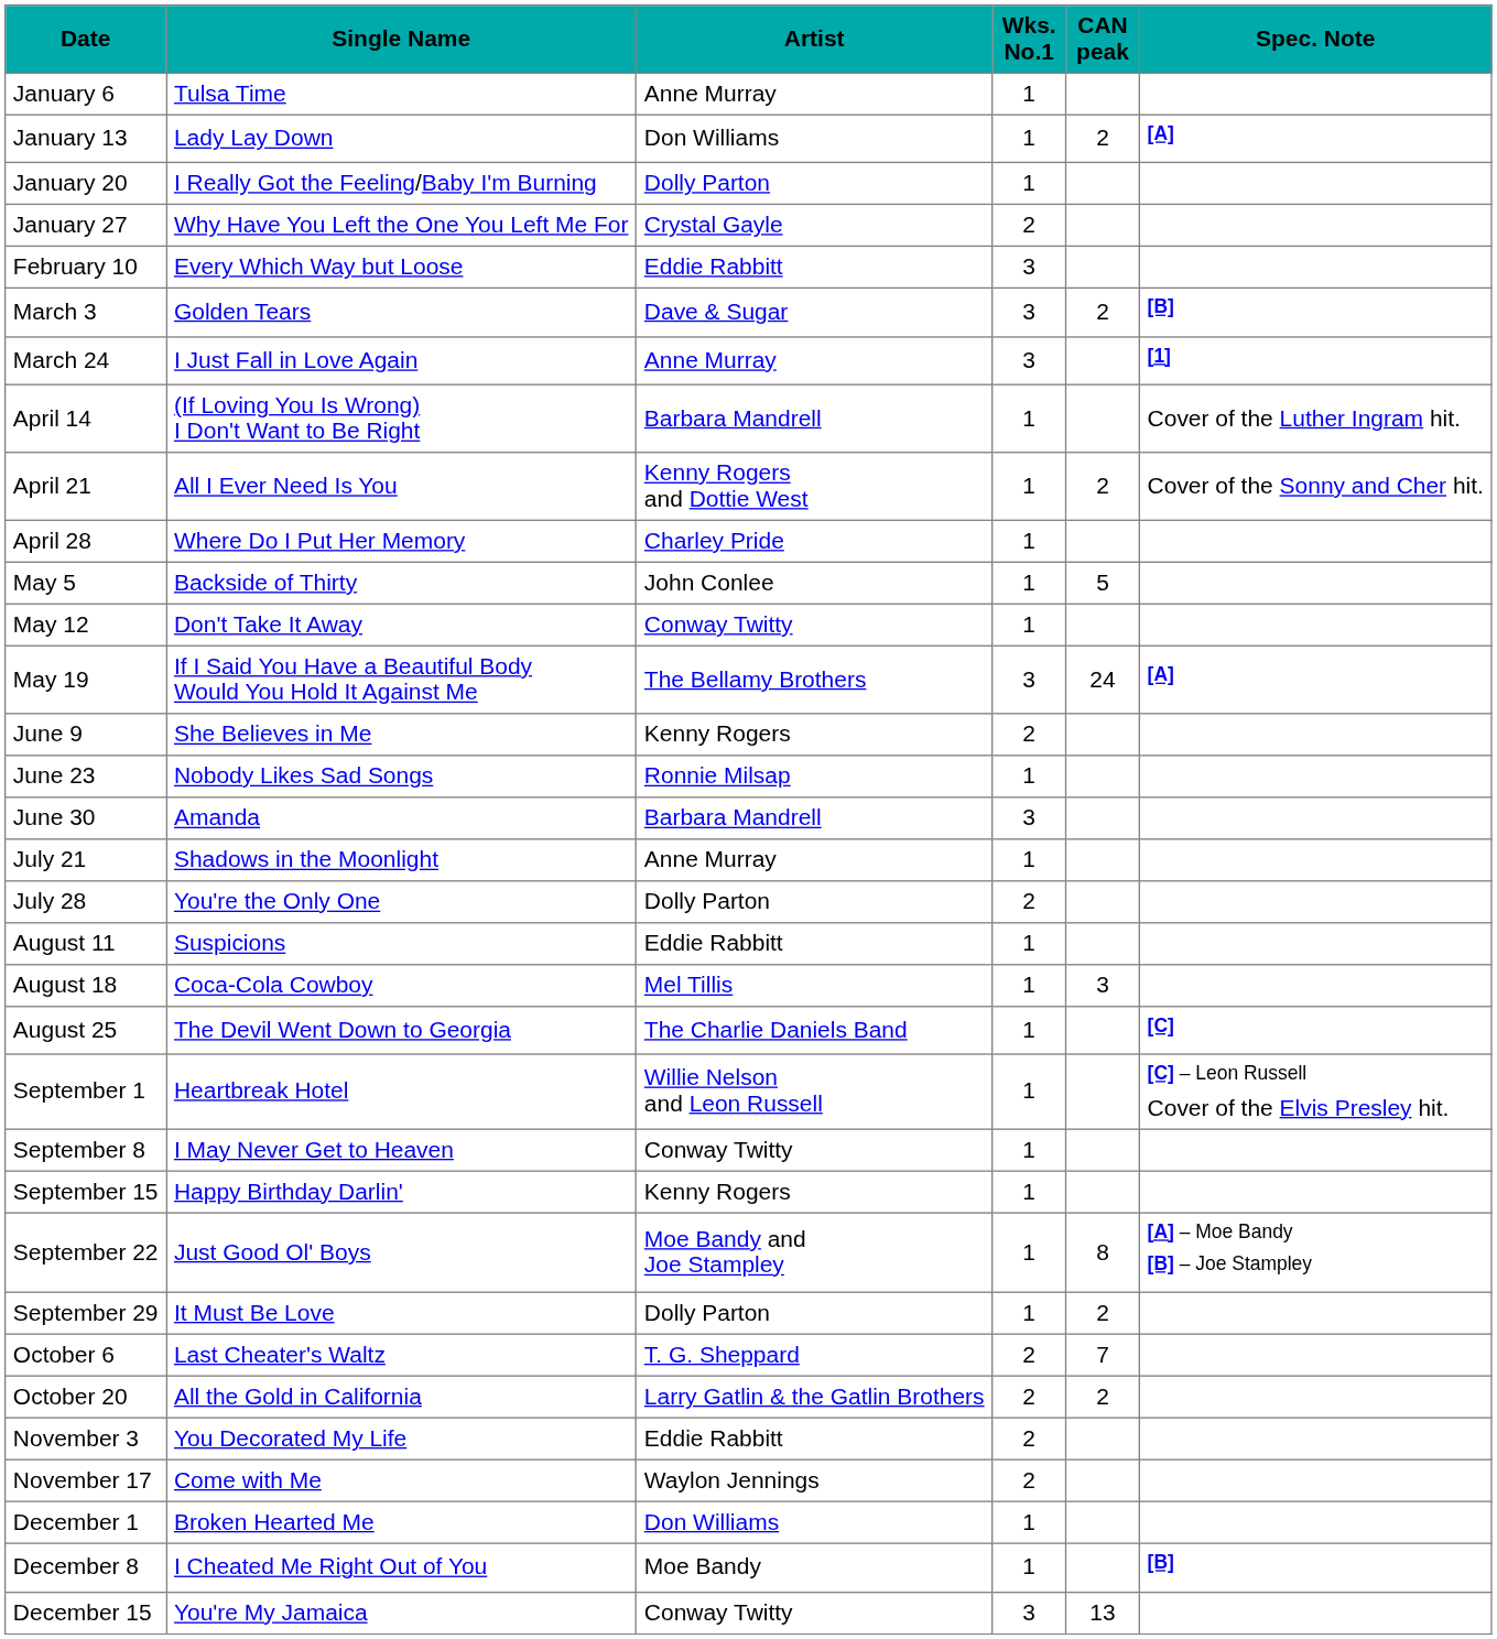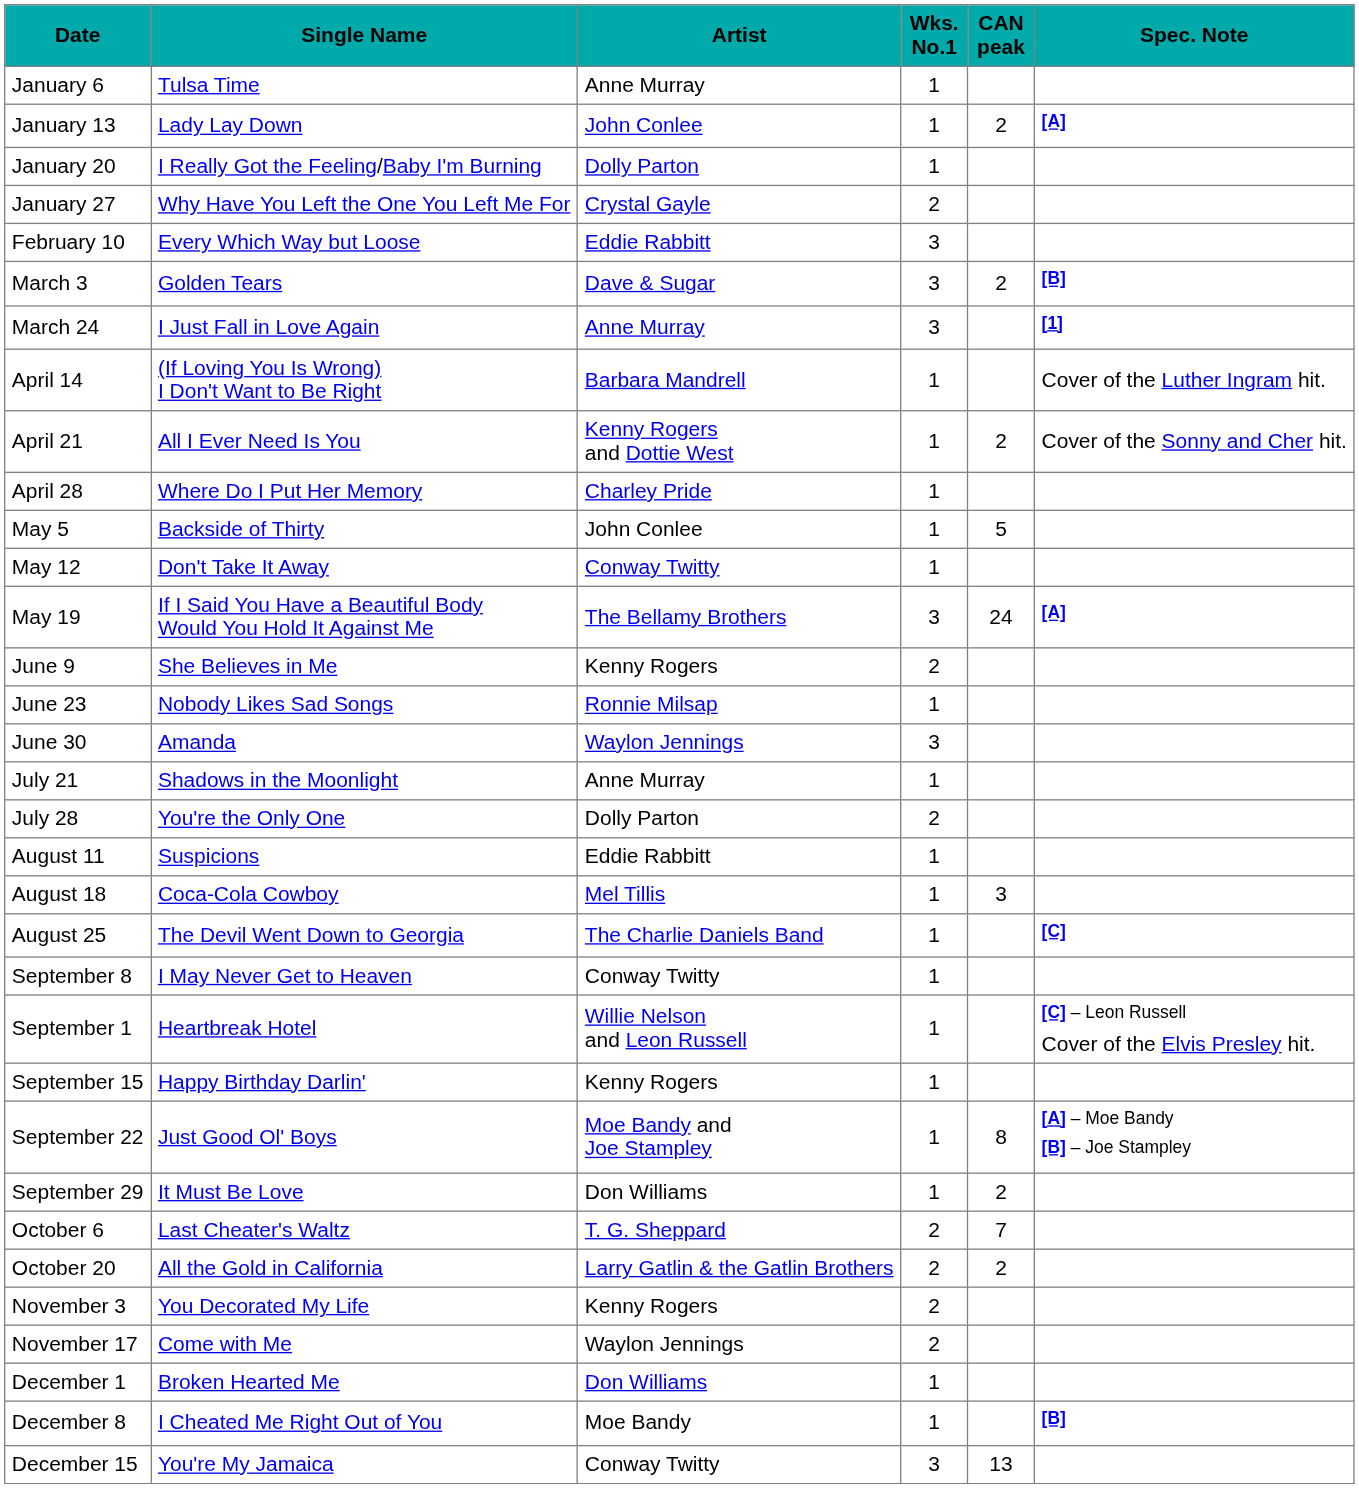 <table border="1" cellpadding="5" cellspacing="1" style="border-collapse: collapse">
 <tr style="background:#00AAAA">
 <th>Date</th>
 <th>Single Name</th>
 <th>Artist</th>
 <th width="40">Wks. No.1</th>
 <th width="40">CAN peak</th>
 <th>Spec. Note</th>
 </tr>
 <tr>
 <td>January 6</td>
 <td><a href='#'>Tulsa Time</a></td>
 <td>Anne Murray</td>
 <td align="center">1</td>
 <td></td>
 <td></td>
 </tr>
 <tr>
 <td>January 13</td>
 <td><a href='#'>Lady Lay Down</a></td>
-<td>Don Williams</td>
+<td><a href='#'>John Conlee</a></td>
 <td align="center">1</td>
 <td align="center">2</td>
 <td><sup><a href='#'><strong>[A]</strong></a></sup></td>
 </tr>
 <tr>
 <td>January 20</td>
 <td><a href='#'>I Really Got the Feeling</a>/<a href='#'>Baby I'm Burning</a></td>
 <td><a href='#'>Dolly Parton</a></td>
 <td align="center">1</td>
 <td></td>
 <td></td>
 </tr>
 <tr>
 <td>January 27</td>
 <td><a href='#'>Why Have You Left the One You Left Me For</a></td>
 <td><a href='#'>Crystal Gayle</a></td>
 <td align="center">2</td>
 <td></td>
 <td></td>
 </tr>
 <tr>
 <td>February 10</td>
 <td><a href='#'>Every Which Way but Loose</a></td>
 <td><a href='#'>Eddie Rabbitt</a></td>
 <td align="center">3</td>
 <td></td>
 <td></td>
 </tr>
 <tr>
 <td>March 3</td>
 <td><a href='#'>Golden Tears</a></td>
 <td><a href='#'>Dave & Sugar</a></td>
 <td align="center">3</td>
 <td align="center">2</td>
 <td><sup><a href='#'><strong>[B]</strong></a></sup></td>
 </tr>
 <tr>
 <td>March 24</td>
 <td><a href='#'>I Just Fall in Love Again</a></td>
 <td><a href='#'>Anne Murray</a></td>
 <td align="center">3</td>
 <td></td>
 <td><sup><a href='#'><strong>[1]</strong></a></sup></td>
 </tr>
 <tr>
 <td>April 14</td>
 <td><a href='#'>(If Loving You Is Wrong)<br>I Don't Want to Be Right</a></td>
 <td><a href='#'>Barbara Mandrell</a></td>
 <td align="center">1</td>
 <td></td>
 <td>Cover of the <a href='#'>Luther Ingram</a> hit.</td>
 </tr>
 <tr>
 <td>April 21</td>
 <td><a href='#'>All I Ever Need Is You</a></td>
 <td><a href='#'>Kenny Rogers</a><br>and <a href='#'>Dottie West</a></td>
 <td align="center">1</td>
 <td align="center">2</td>
 <td>Cover of the <a href='#'>Sonny and Cher</a> hit.</td>
 </tr>
 <tr>
 <td>April 28</td>
 <td><a href='#'>Where Do I Put Her Memory</a></td>
 <td><a href='#'>Charley Pride</a></td>
 <td align="center">1</td>
 <td></td>
 <td></td>
 </tr>
 <tr>
 <td>May 5</td>
 <td><a href='#'>Backside of Thirty</a></td>
 <td>John Conlee</td>
 <td align="center">1</td>
 <td align="center">5</td>
 <td></td>
 </tr>
 <tr>
 <td>May 12</td>
 <td><a href='#'>Don't Take It Away</a></td>
 <td><a href='#'>Conway Twitty</a></td>
 <td align="center">1</td>
 <td></td>
 <td></td>
 </tr>
 <tr>
 <td>May 19</td>
 <td><a href='#'>If I Said You Have a Beautiful Body<br>Would You Hold It Against Me</a></td>
 <td><a href='#'>The Bellamy Brothers</a></td>
 <td align="center">3</td>
 <td align="center">24</td>
 <td><sup><a href='#'><strong>[A]</strong></a></sup></td>
 </tr>
 <tr>
 <td>June 9</td>
 <td><a href='#'>She Believes in Me</a></td>
 <td>Kenny Rogers</td>
 <td align="center">2</td>
 <td></td>
 <td></td>
 </tr>
 <tr>
 <td>June 23</td>
 <td><a href='#'>Nobody Likes Sad Songs</a></td>
 <td><a href='#'>Ronnie Milsap</a></td>
 <td align="center">1</td>
 <td></td>
 <td></td>
 </tr>
 <tr>
 <td>June 30</td>
 <td><a href='#'>Amanda</a></td>
-<td><a href='#'>Barbara Mandrell</a></td>
+<td><a href='#'>Waylon Jennings</a></td>
 <td align="center">3</td>
 <td></td>
 <td></td>
 </tr>
 <tr>
 <td>July 21</td>
 <td><a href='#'>Shadows in the Moonlight</a></td>
 <td>Anne Murray</td>
 <td align="center">1</td>
 <td></td>
 <td></td>
 </tr>
 <tr>
 <td>July 28</td>
 <td><a href='#'>You're the Only One</a></td>
 <td>Dolly Parton</td>
 <td align="center">2</td>
 <td></td>
 <td></td>
 </tr>
 <tr>
 <td>August 11</td>
 <td><a href='#'>Suspicions</a></td>
 <td>Eddie Rabbitt</td>
 <td align="center">1</td>
 <td></td>
 <td></td>
 </tr>
 <tr>
 <td>August 18</td>
 <td><a href='#'>Coca-Cola Cowboy</a></td>
 <td><a href='#'>Mel Tillis</a></td>
 <td align="center">1</td>
 <td align="center">3</td>
 <td></td>
 </tr>
 <tr>
 <td>August 25</td>
 <td><a href='#'>The Devil Went Down to Georgia</a></td>
 <td><a href='#'>The Charlie Daniels Band</a></td>
 <td align="center">1</td>
 <td></td>
 <td><sup><a href='#'><strong>[C]</strong></a></sup></td>
 </tr>
 <tr>
+<td>September 8</td>
+<td><a href='#'>I May Never Get to Heaven</a></td>
+<td>Conway Twitty</td>
+<td align="center">1</td>
+<td></td>
+<td></td>
+</tr>
+<tr>
 <td>September 1</td>
 <td><a href='#'>Heartbreak Hotel</a></td>
 <td><a href='#'>Willie Nelson</a><br>and <a href='#'>Leon Russell</a></td>
 <td align="center">1</td>
 <td></td>
 <td><sup><a href='#'><strong>[C]</strong></a> – Leon Russell</sup><br>Cover of the <a href='#'>Elvis Presley</a> hit.</td>
-</tr>
-<tr>
-<td>September 8</td>
-<td><a href='#'>I May Never Get to Heaven</a></td>
-<td>Conway Twitty</td>
-<td align="center">1</td>
-<td></td>
-<td></td>
 </tr>
 <tr>
 <td>September 15</td>
 <td><a href='#'>Happy Birthday Darlin'</a></td>
 <td>Kenny Rogers</td>
 <td align="center">1</td>
 <td></td>
 <td></td>
 </tr>
 <tr>
 <td>September 22</td>
 <td><a href='#'>Just Good Ol' Boys</a></td>
 <td><a href='#'>Moe Bandy</a> and<br><a href='#'>Joe Stampley</a></td>
 <td align="center">1</td>
 <td align="center">8</td>
 <td><sup><a href='#'><strong>[A]</strong></a> – Moe Bandy</sup><br><sup><a href='#'><strong>[B]</strong></a> – Joe Stampley</sup></td>
 </tr>
 <tr>
 <td>September 29</td>
 <td><a href='#'>It Must Be Love</a></td>
-<td>Dolly Parton</td>
+<td>Don Williams</td>
 <td align="center">1</td>
 <td align="center">2</td>
 <td></td>
 </tr>
 <tr>
 <td>October 6</td>
 <td><a href='#'>Last Cheater's Waltz</a></td>
 <td><a href='#'>T. G. Sheppard</a></td>
 <td align="center">2</td>
 <td align="center">7</td>
 <td></td>
 </tr>
 <tr>
 <td>October 20</td>
 <td><a href='#'>All the Gold in California</a></td>
 <td><a href='#'>Larry Gatlin & the Gatlin Brothers</a></td>
 <td align="center">2</td>
 <td align="center">2</td>
 <td></td>
 </tr>
 <tr>
 <td>November 3</td>
 <td><a href='#'>You Decorated My Life</a></td>
-<td>Eddie Rabbitt</td>
+<td>Kenny Rogers</td>
 <td align="center">2</td>
 <td></td>
 <td></td>
 </tr>
 <tr>
 <td>November 17</td>
 <td><a href='#'>Come with Me</a></td>
 <td>Waylon Jennings</td>
 <td align="center">2</td>
 <td></td>
 <td></td>
 </tr>
 <tr>
 <td>December 1</td>
 <td><a href='#'>Broken Hearted Me</a></td>
 <td><a href='#'>Don Williams</a></td>
 <td align="center">1</td>
 <td></td>
 <td></td>
 </tr>
 <tr>
 <td>December 8</td>
 <td><a href='#'>I Cheated Me Right Out of You</a></td>
 <td>Moe Bandy</td>
 <td align="center">1</td>
 <td></td>
 <td><sup><a href='#'><strong>[B]</strong></a></sup></td>
 </tr>
 <tr>
 <td>December 15</td>
 <td><a href='#'>You're My Jamaica</a></td>
 <td>Conway Twitty</td>
 <td align="center">3</td>
 <td align="center">13</td>
 <td></td>
 </tr>
 <tr>
 </tr>
 </table>
